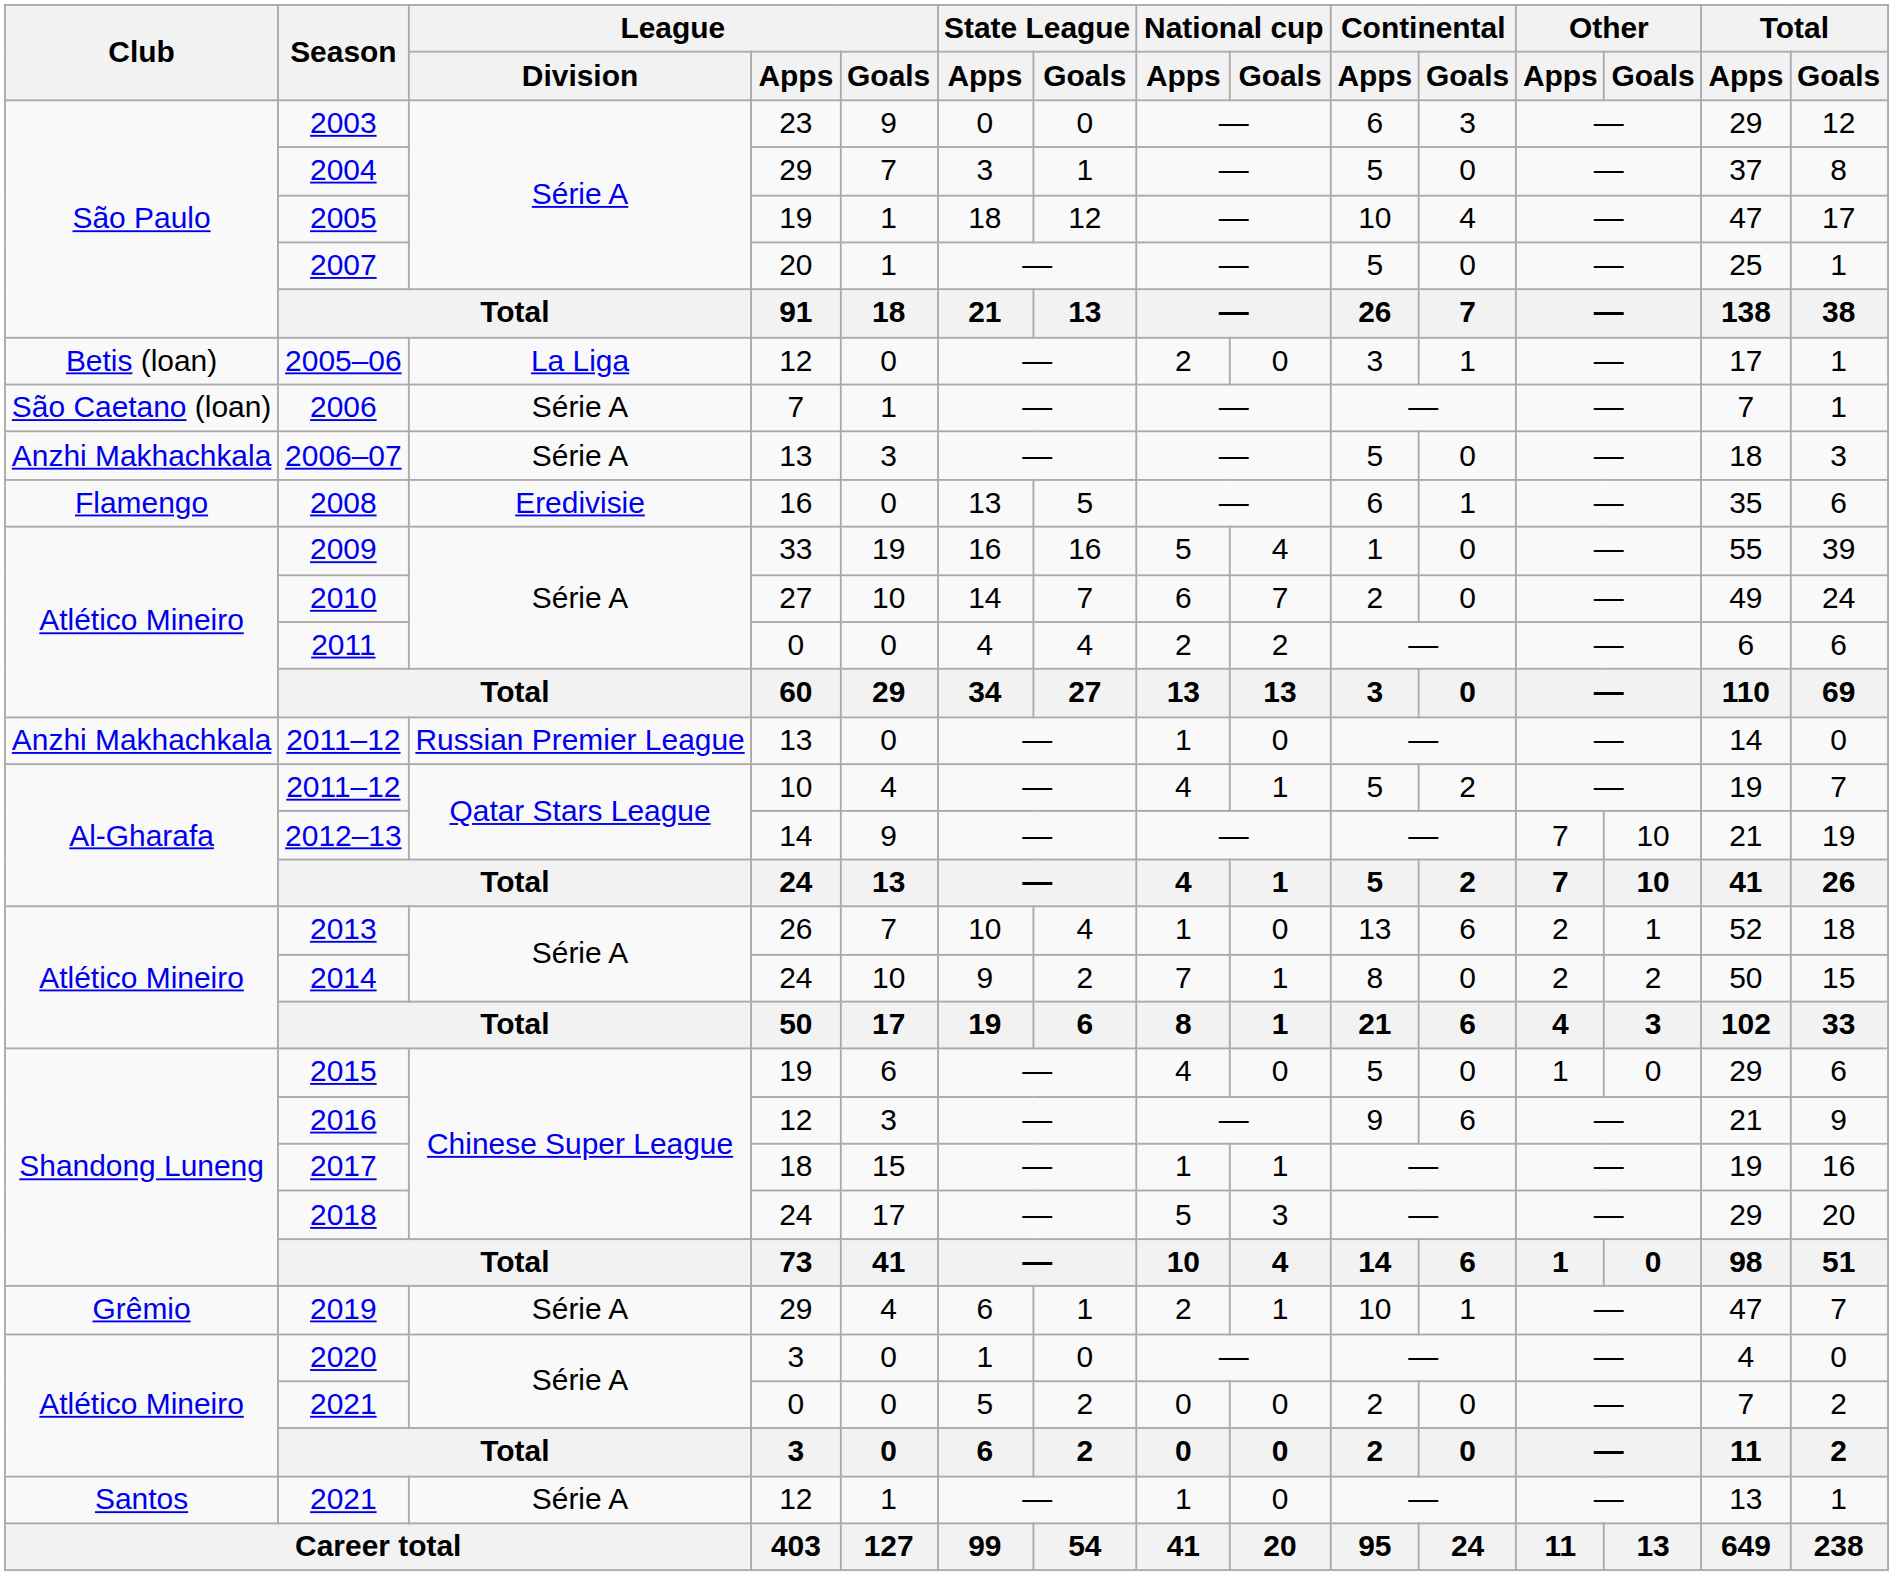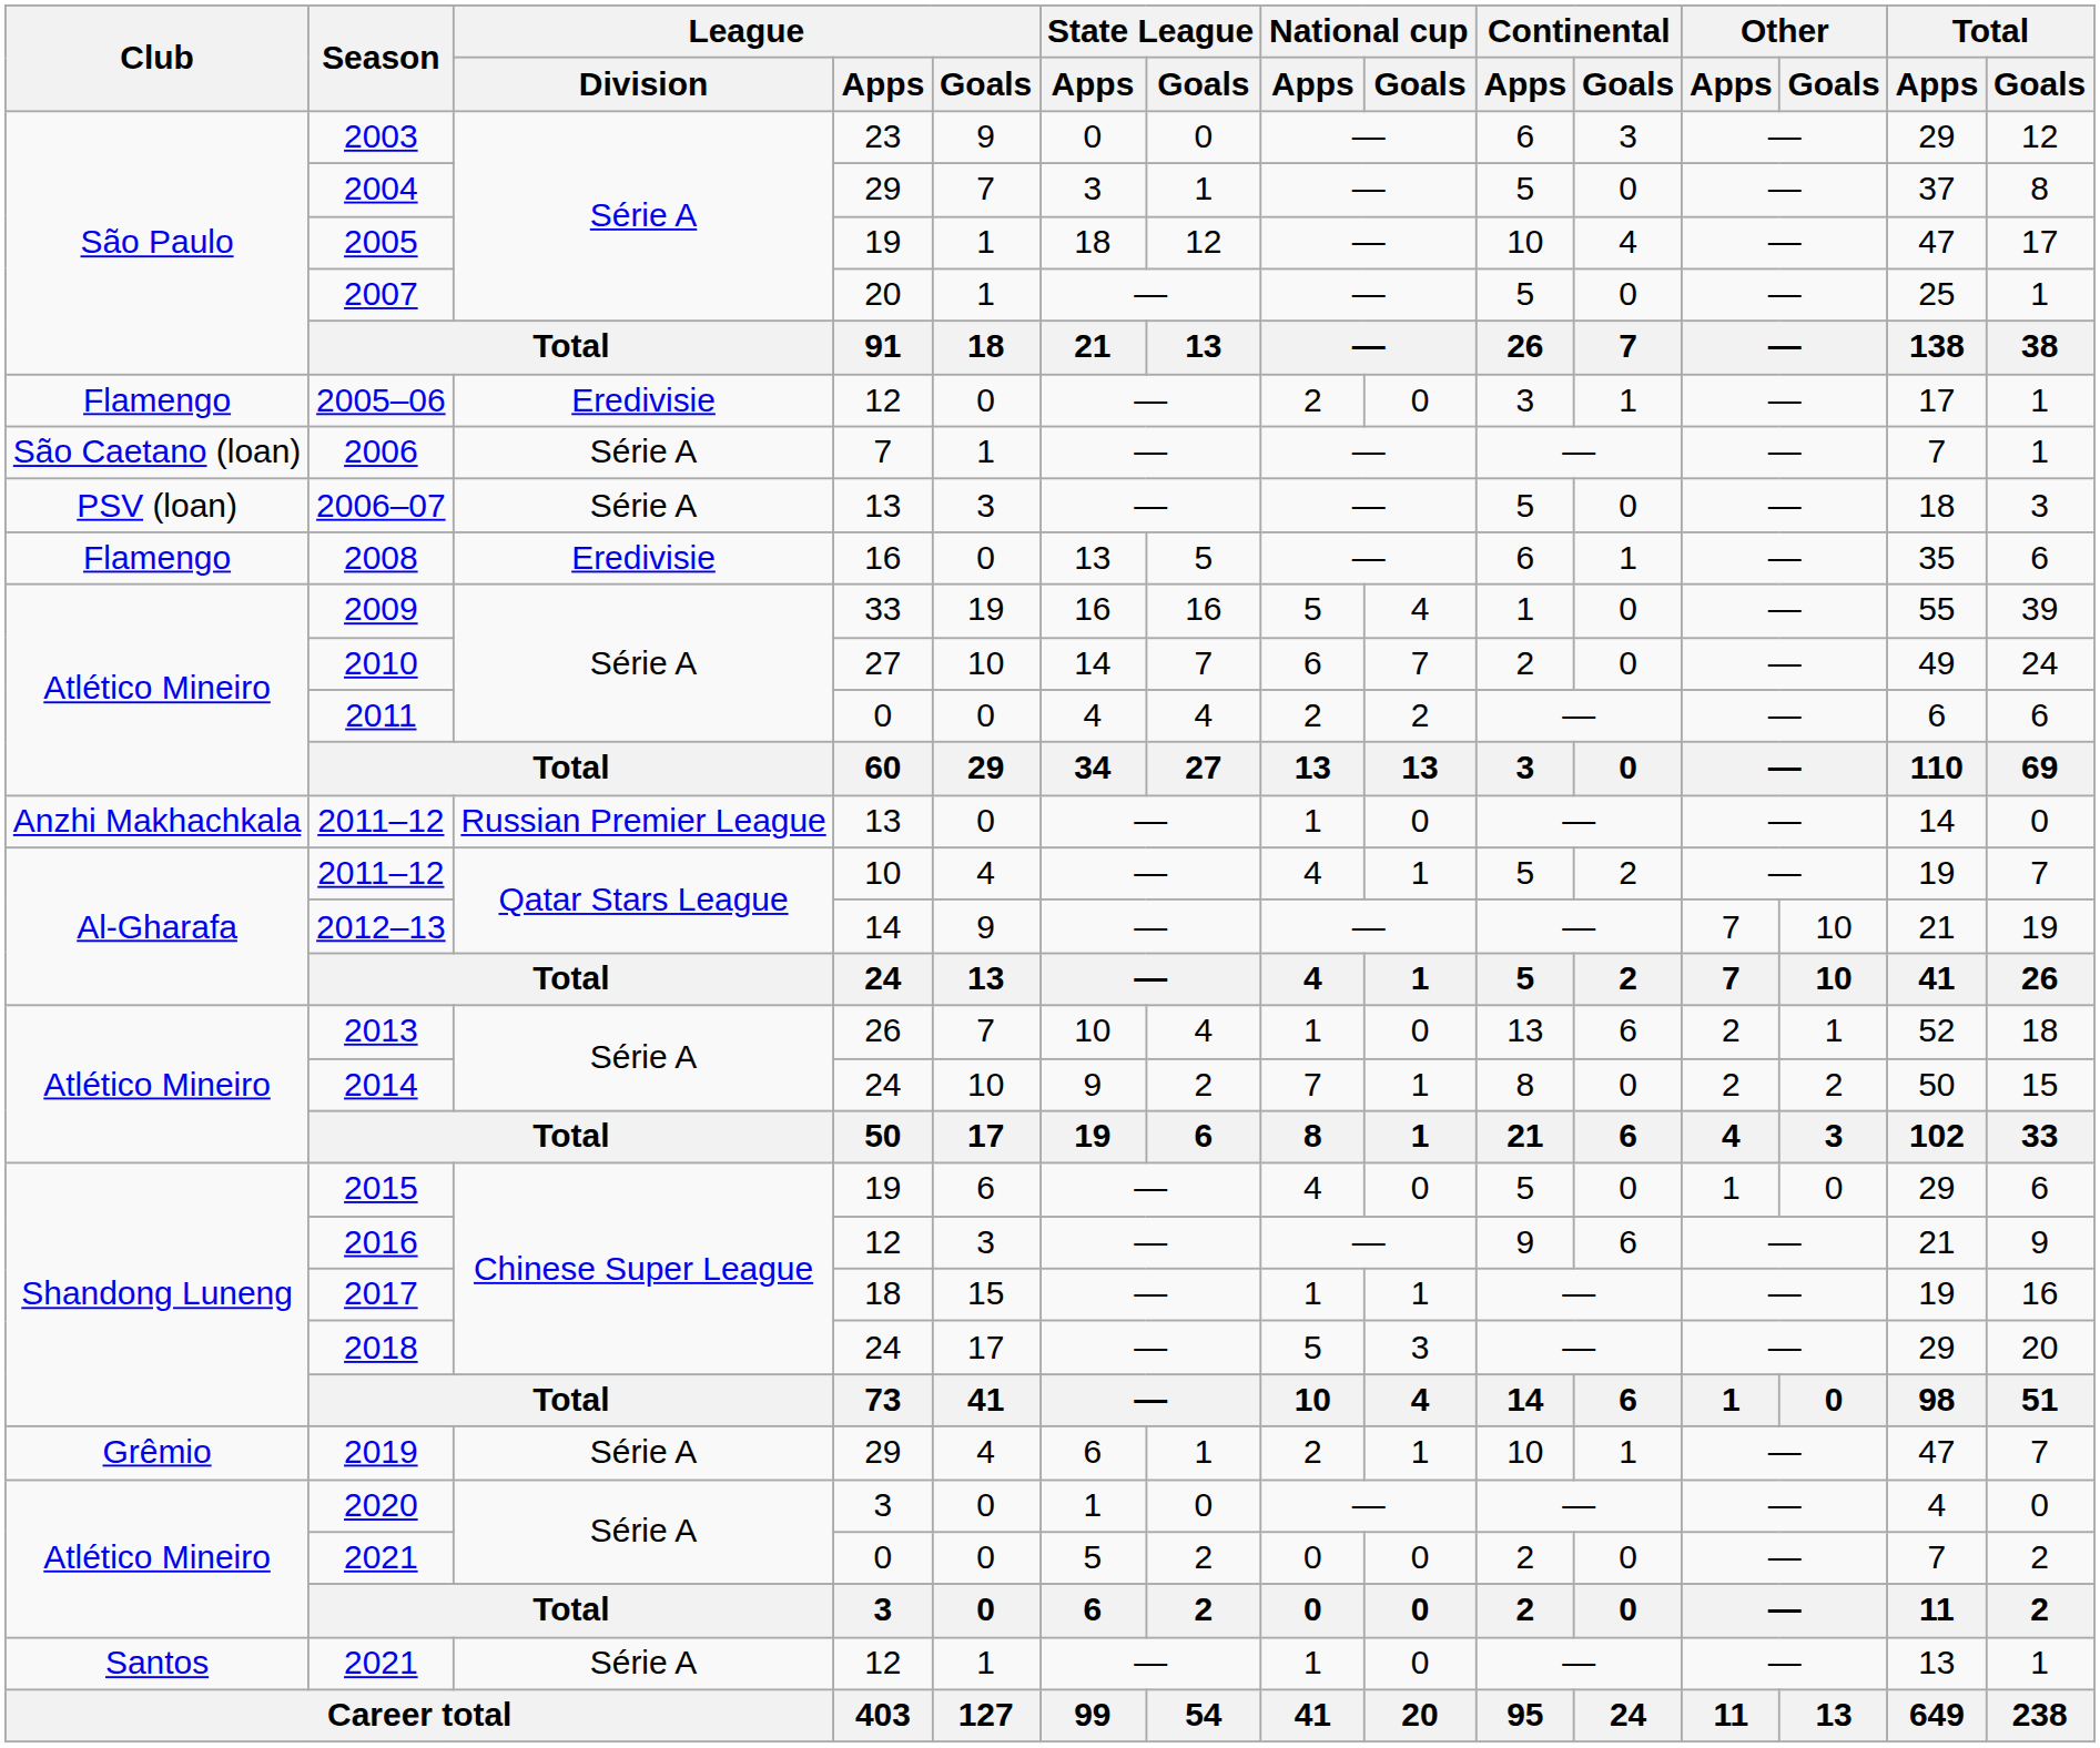 <table class="wikitable" style="text-align:center">
 <tr>
 <th rowspan="2">Club</th>
 <th rowspan="2">Season</th>
 <th colspan="3">League</th>
 <th colspan="2">State League</th>
 <th colspan="2">National cup</th>
 <th colspan="2">Continental</th>
 <th colspan="2">Other</th>
 <th colspan="2">Total</th>
 </tr>
 <tr>
 <th>Division</th>
 <th>Apps</th>
 <th>Goals</th>
 <th>Apps</th>
 <th>Goals</th>
 <th>Apps</th>
 <th>Goals</th>
 <th>Apps</th>
 <th>Goals</th>
 <th>Apps</th>
 <th>Goals</th>
 <th>Apps</th>
 <th>Goals</th>
 </tr>
 <tr>
 <td rowspan="5"><a href='#'>São Paulo</a></td>
 <td><a href='#'>2003</a></td>
 <td rowspan="4"><a href='#'>Série A</a></td>
 <td>23</td>
 <td>9</td>
 <td>0</td>
 <td>0</td>
 <td colspan="2">—</td>
 <td>6</td>
 <td>3</td>
 <td colspan="2">—</td>
 <td>29</td>
 <td>12</td>
 </tr>
 <tr>
 <td><a href='#'>2004</a></td>
 <td>29</td>
 <td>7</td>
 <td>3</td>
 <td>1</td>
 <td colspan="2">—</td>
 <td>5</td>
 <td>0</td>
 <td colspan="2">—</td>
 <td>37</td>
 <td>8</td>
 </tr>
 <tr>
 <td><a href='#'>2005</a></td>
 <td>19</td>
 <td>1</td>
 <td>18</td>
 <td>12</td>
 <td colspan="2">—</td>
 <td>10</td>
 <td>4</td>
 <td colspan="2">—</td>
 <td>47</td>
 <td>17</td>
 </tr>
 <tr>
 <td><a href='#'>2007</a></td>
 <td>20</td>
 <td>1</td>
 <td colspan="2">—</td>
 <td colspan="2">—</td>
 <td>5</td>
 <td>0</td>
 <td colspan="2">—</td>
 <td>25</td>
 <td>1</td>
 </tr>
 <tr>
 <th colspan="2">Total</th>
 <th>91</th>
 <th>18</th>
 <th>21</th>
 <th>13</th>
 <th colspan="2">—</th>
 <th>26</th>
 <th>7</th>
 <th colspan="2">—</th>
 <th>138</th>
 <th>38</th>
 </tr>
 <tr>
-<td><a href='#'>Betis</a> (loan)</td>
+<td><a href='#'>Flamengo</a></td>
 <td><a href='#'>2005–06</a></td>
-<td><a href='#'>La Liga</a></td>
+<td><a href='#'>Eredivisie</a></td>
 <td>12</td>
 <td>0</td>
 <td colspan="2">—</td>
 <td>2</td>
 <td>0</td>
 <td>3</td>
 <td>1</td>
 <td colspan="2">—</td>
 <td>17</td>
 <td>1</td>
 </tr>
 <tr>
 <td><a href='#'>São Caetano</a> (loan)</td>
 <td><a href='#'>2006</a></td>
 <td>Série A</td>
 <td>7</td>
 <td>1</td>
 <td colspan="2">—</td>
 <td colspan="2">—</td>
 <td colspan="2">—</td>
 <td colspan="2">—</td>
 <td>7</td>
 <td>1</td>
 </tr>
 <tr>
-<td><a href='#'>Anzhi Makhachkala</a></td>
+<td><a href='#'>PSV</a> (loan)</td>
 <td><a href='#'>2006–07</a></td>
 <td>Série A</td>
 <td>13</td>
 <td>3</td>
 <td colspan="2">—</td>
 <td colspan="2">—</td>
 <td>5</td>
 <td>0</td>
 <td colspan="2">—</td>
 <td>18</td>
 <td>3</td>
 </tr>
 <tr>
 <td><a href='#'>Flamengo</a></td>
 <td><a href='#'>2008</a></td>
 <td><a href='#'>Eredivisie</a></td>
 <td>16</td>
 <td>0</td>
 <td>13</td>
 <td>5</td>
 <td colspan="2">—</td>
 <td>6</td>
 <td>1</td>
 <td colspan="2">—</td>
 <td>35</td>
 <td>6</td>
 </tr>
 <tr>
 <td rowspan="4"><a href='#'>Atlético Mineiro</a></td>
 <td><a href='#'>2009</a></td>
 <td rowspan="3">Série A</td>
 <td>33</td>
 <td>19</td>
 <td>16</td>
 <td>16</td>
 <td>5</td>
 <td>4</td>
 <td>1</td>
 <td>0</td>
 <td colspan="2">—</td>
 <td>55</td>
 <td>39</td>
 </tr>
 <tr>
 <td><a href='#'>2010</a></td>
 <td>27</td>
 <td>10</td>
 <td>14</td>
 <td>7</td>
 <td>6</td>
 <td>7</td>
 <td>2</td>
 <td>0</td>
 <td colspan="2">—</td>
 <td>49</td>
 <td>24</td>
 </tr>
 <tr>
 <td><a href='#'>2011</a></td>
 <td>0</td>
 <td>0</td>
 <td>4</td>
 <td>4</td>
 <td>2</td>
 <td>2</td>
 <td colspan="2">—</td>
 <td colspan="2">—</td>
 <td>6</td>
 <td>6</td>
 </tr>
 <tr>
 <th colspan="2">Total</th>
 <th>60</th>
 <th>29</th>
 <th>34</th>
 <th>27</th>
 <th>13</th>
 <th>13</th>
 <th>3</th>
 <th>0</th>
 <th colspan="2">—</th>
 <th>110</th>
 <th>69</th>
 </tr>
 <tr>
 <td><a href='#'>Anzhi Makhachkala</a></td>
 <td><a href='#'>2011–12</a></td>
 <td><a href='#'>Russian Premier League</a></td>
 <td>13</td>
 <td>0</td>
 <td colspan="2">—</td>
 <td>1</td>
 <td>0</td>
 <td colspan="2">—</td>
 <td colspan="2">—</td>
 <td>14</td>
 <td>0</td>
 </tr>
 <tr>
 <td rowspan="3"><a href='#'>Al-Gharafa</a></td>
 <td><a href='#'>2011–12</a></td>
 <td rowspan="2"><a href='#'>Qatar Stars League</a></td>
 <td>10</td>
 <td>4</td>
 <td colspan="2">—</td>
 <td>4</td>
 <td>1</td>
 <td>5</td>
 <td>2</td>
 <td colspan="2">—</td>
 <td>19</td>
 <td>7</td>
 </tr>
 <tr>
 <td><a href='#'>2012–13</a></td>
 <td>14</td>
 <td>9</td>
 <td colspan="2">—</td>
 <td colspan="2">—</td>
 <td colspan="2">—</td>
 <td>7</td>
 <td>10</td>
 <td>21</td>
 <td>19</td>
 </tr>
 <tr>
 <th colspan="2">Total</th>
 <th>24</th>
 <th>13</th>
 <th colspan="2">—</th>
 <th>4</th>
 <th>1</th>
 <th>5</th>
 <th>2</th>
 <th>7</th>
 <th>10</th>
 <th>41</th>
 <th>26</th>
 </tr>
 <tr>
 <td rowspan="3"><a href='#'>Atlético Mineiro</a></td>
 <td><a href='#'>2013</a></td>
 <td rowspan="2">Série A</td>
 <td>26</td>
 <td>7</td>
 <td>10</td>
 <td>4</td>
 <td>1</td>
 <td>0</td>
 <td>13</td>
 <td>6</td>
 <td>2</td>
 <td>1</td>
 <td>52</td>
 <td>18</td>
 </tr>
 <tr>
 <td><a href='#'>2014</a></td>
 <td>24</td>
 <td>10</td>
 <td>9</td>
 <td>2</td>
 <td>7</td>
 <td>1</td>
 <td>8</td>
 <td>0</td>
 <td>2</td>
 <td>2</td>
 <td>50</td>
 <td>15</td>
 </tr>
 <tr>
 <th colspan="2">Total</th>
 <th>50</th>
 <th>17</th>
 <th>19</th>
 <th>6</th>
 <th>8</th>
 <th>1</th>
 <th>21</th>
 <th>6</th>
 <th>4</th>
 <th>3</th>
 <th>102</th>
 <th>33</th>
 </tr>
 <tr>
 <td rowspan="5"><a href='#'>Shandong Luneng</a></td>
 <td><a href='#'>2015</a></td>
 <td rowspan="4"><a href='#'>Chinese Super League</a></td>
 <td>19</td>
 <td>6</td>
 <td colspan="2">—</td>
 <td>4</td>
 <td>0</td>
 <td>5</td>
 <td>0</td>
 <td>1</td>
 <td>0</td>
 <td>29</td>
 <td>6</td>
 </tr>
 <tr>
 <td><a href='#'>2016</a></td>
 <td>12</td>
 <td>3</td>
 <td colspan="2">—</td>
 <td colspan="2">—</td>
 <td>9</td>
 <td>6</td>
 <td colspan="2">—</td>
 <td>21</td>
 <td>9</td>
 </tr>
 <tr>
 <td><a href='#'>2017</a></td>
 <td>18</td>
 <td>15</td>
 <td colspan="2">—</td>
 <td>1</td>
 <td>1</td>
 <td colspan="2">—</td>
 <td colspan="2">—</td>
 <td>19</td>
 <td>16</td>
 </tr>
 <tr>
 <td><a href='#'>2018</a></td>
 <td>24</td>
 <td>17</td>
 <td colspan="2">—</td>
 <td>5</td>
 <td>3</td>
 <td colspan="2">—</td>
 <td colspan="2">—</td>
 <td>29</td>
 <td>20</td>
 </tr>
 <tr>
 <th colspan="2">Total</th>
 <th>73</th>
 <th>41</th>
 <th colspan="2">—</th>
 <th>10</th>
 <th>4</th>
 <th>14</th>
 <th>6</th>
 <th>1</th>
 <th>0</th>
 <th>98</th>
 <th>51</th>
 </tr>
 <tr>
 <td><a href='#'>Grêmio</a></td>
 <td><a href='#'>2019</a></td>
 <td>Série A</td>
 <td>29</td>
 <td>4</td>
 <td>6</td>
 <td>1</td>
 <td>2</td>
 <td>1</td>
 <td>10</td>
 <td>1</td>
 <td colspan="2">—</td>
 <td>47</td>
 <td>7</td>
 </tr>
 <tr>
 <td rowspan="3"><a href='#'>Atlético Mineiro</a></td>
 <td><a href='#'>2020</a></td>
 <td rowspan="2">Série A</td>
 <td>3</td>
 <td>0</td>
 <td>1</td>
 <td>0</td>
 <td colspan="2">—</td>
 <td colspan="2">—</td>
 <td colspan="2">—</td>
 <td>4</td>
 <td>0</td>
 </tr>
 <tr>
 <td><a href='#'>2021</a></td>
 <td>0</td>
 <td>0</td>
 <td>5</td>
 <td>2</td>
 <td>0</td>
 <td>0</td>
 <td>2</td>
 <td>0</td>
 <td colspan="2">—</td>
 <td>7</td>
 <td>2</td>
 </tr>
 <tr>
 <th colspan="2">Total</th>
 <th>3</th>
 <th>0</th>
 <th>6</th>
 <th>2</th>
 <th>0</th>
 <th>0</th>
 <th>2</th>
 <th>0</th>
 <th colspan="2">—</th>
 <th>11</th>
 <th>2</th>
 </tr>
 <tr>
 <td><a href='#'>Santos</a></td>
 <td><a href='#'>2021</a></td>
 <td>Série A</td>
 <td>12</td>
 <td>1</td>
 <td colspan="2">—</td>
 <td>1</td>
 <td>0</td>
 <td colspan="2">—</td>
 <td colspan="2">—</td>
 <td>13</td>
 <td>1</td>
 </tr>
 <tr>
 <th colspan="3">Career total</th>
 <th>403</th>
 <th>127</th>
 <th>99</th>
 <th>54</th>
 <th>41</th>
 <th>20</th>
 <th>95</th>
 <th>24</th>
 <th>11</th>
 <th>13</th>
 <th>649</th>
 <th>238</th>
 </tr>
 </table>
